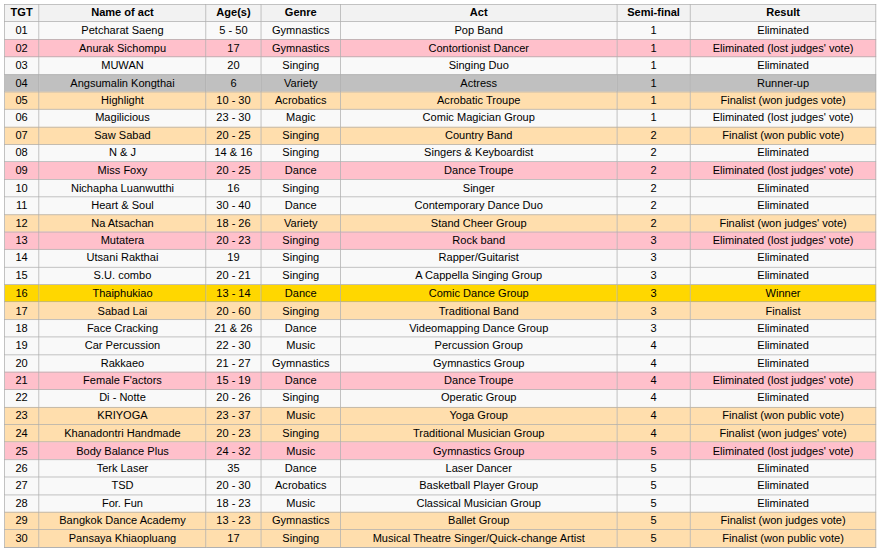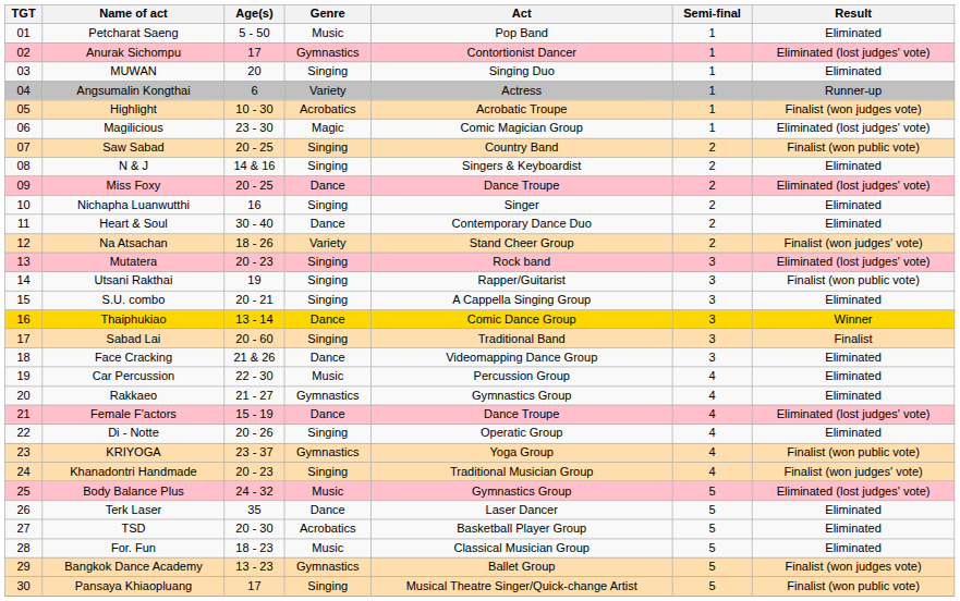 <table class="wikitable sortable" style="width:100%; text-align:center;">
 <tr>
 <th>TGT</th>
 <th>Name of act</th>
 <th data-sort-type="number">Age(s)</th>
 <th>Genre</th>
 <th>Act</th>
 <th>Semi-final</th>
 <th>Result</th>
 </tr>
 <tr>
 <td>01</td>
 <td>Petcharat Saeng </td>
 <td>5 - 50</td>
-<td>Gymnastics</td>
+<td>Music</td>
 <td>Pop Band</td>
 <td>1</td>
 <td>Eliminated</td>
 </tr>
 <tr bgcolor=pink>
 <td>02</td>
 <td>Anurak Sichompu</td>
 <td>17</td>
 <td>Gymnastics</td>
 <td>Contortionist Dancer</td>
 <td>1</td>
 <td>Eliminated (lost judges' vote)</td>
 </tr>
 <tr>
 <td>03</td>
 <td>MUWAN</td>
 <td>20</td>
 <td>Singing</td>
 <td>Singing Duo</td>
 <td>1</td>
 <td>Eliminated</td>
 </tr>
 <tr bgcolor=silver>
 <td>04</td>
 <td>Angsumalin Kongthai</td>
 <td>6</td>
 <td>Variety</td>
 <td>Actress</td>
 <td>1</td>
 <td>Runner-up</td>
 </tr>
 <tr bgcolor=NavajoWhite>
 <td>05</td>
 <td>Highlight</td>
 <td>10 - 30</td>
 <td>Acrobatics</td>
 <td>Acrobatic Troupe</td>
 <td>1</td>
 <td>Finalist (won judges vote)</td>
 </tr>
 <tr>
 <td>06</td>
 <td>Magilicious</td>
 <td>23 - 30</td>
 <td>Magic</td>
 <td>Comic Magician Group</td>
 <td>1</td>
 <td>Eliminated (lost judges' vote)</td>
 </tr>
 <tr bgcolor=NavajoWhite>
 <td>07</td>
 <td>Saw Sabad</td>
 <td>20 - 25</td>
 <td>Singing</td>
 <td>Country Band</td>
 <td>2</td>
 <td>Finalist (won public vote)</td>
 </tr>
 <tr>
 <td>08</td>
 <td>N & J</td>
 <td>14 & 16</td>
 <td>Singing</td>
 <td>Singers & Keyboardist</td>
 <td>2</td>
 <td>Eliminated</td>
 </tr>
 <tr bgcolor=pink>
 <td>09</td>
 <td>Miss Foxy</td>
 <td>20 - 25</td>
 <td>Dance</td>
 <td>Dance Troupe</td>
 <td>2</td>
 <td>Eliminated (lost judges' vote)</td>
 </tr>
 <tr>
 <td>10</td>
 <td>Nichapha Luanwutthi</td>
 <td>16</td>
 <td>Singing</td>
 <td>Singer</td>
 <td>2</td>
 <td>Eliminated</td>
 </tr>
 <tr>
 <td>11</td>
 <td>Heart & Soul</td>
 <td>30 - 40</td>
 <td>Dance</td>
 <td>Contemporary Dance Duo</td>
 <td>2</td>
 <td>Eliminated</td>
 </tr>
 <tr bgcolor=NavajoWhite>
 <td>12</td>
 <td>Na Atsachan</td>
 <td>18 - 26</td>
 <td>Variety</td>
 <td>Stand Cheer Group</td>
 <td>2</td>
 <td>Finalist (won judges' vote)</td>
 </tr>
 <tr bgcolor=pink>
 <td>13</td>
 <td>Mutatera</td>
 <td>20 - 23</td>
 <td>Singing</td>
 <td>Rock band</td>
 <td>3</td>
 <td>Eliminated (lost judges' vote)</td>
 </tr>
 <tr>
 <td>14</td>
 <td>Utsani Rakthai</td>
 <td>19</td>
 <td>Singing</td>
 <td>Rapper/Guitarist</td>
 <td>3</td>
-<td>Eliminated</td>
+<td>Finalist (won public vote)</td>
 </tr>
 <tr>
 <td>15</td>
 <td>S.U. combo</td>
 <td>20 - 21</td>
 <td>Singing</td>
 <td>A Cappella Singing Group</td>
 <td>3</td>
 <td>Eliminated</td>
 </tr>
 <tr bgcolor=gold>
 <td>16</td>
 <td>Thaiphukiao</td>
 <td>13 - 14</td>
 <td>Dance</td>
 <td>Comic Dance Group</td>
 <td>3</td>
 <td>Winner</td>
 </tr>
 <tr bgcolor=NavajoWhite>
 <td>17</td>
 <td>Sabad Lai</td>
 <td>20 - 60</td>
 <td>Singing</td>
 <td>Traditional Band</td>
 <td>3</td>
 <td>Finalist</td>
 </tr>
 <tr>
 <td>18</td>
 <td>Face Cracking</td>
 <td>21 & 26</td>
 <td>Dance</td>
 <td>Videomapping Dance Group</td>
 <td>3</td>
 <td>Eliminated</td>
 </tr>
 <tr>
 <td>19</td>
 <td>Car Percussion</td>
 <td>22 - 30</td>
 <td>Music</td>
 <td>Percussion Group</td>
 <td>4</td>
 <td>Eliminated</td>
 </tr>
 <tr>
 <td>20</td>
 <td>Rakkaeo</td>
 <td>21 - 27</td>
 <td>Gymnastics</td>
 <td>Gymnastics Group</td>
 <td>4</td>
 <td>Eliminated</td>
 </tr>
 <tr bgcolor=pink>
 <td>21</td>
 <td>Female F'actors</td>
 <td>15 - 19</td>
 <td>Dance</td>
 <td>Dance Troupe</td>
 <td>4</td>
 <td>Eliminated (lost judges' vote)</td>
 </tr>
 <tr>
 <td>22</td>
 <td>Di - Notte</td>
 <td>20 - 26</td>
 <td>Singing</td>
 <td>Operatic Group</td>
 <td>4</td>
 <td>Eliminated</td>
 </tr>
 <tr bgcolor=NavajoWhite>
 <td>23</td>
 <td>KRIYOGA</td>
 <td>23 - 37</td>
-<td>Music</td>
+<td>Gymnastics</td>
 <td>Yoga Group</td>
 <td>4</td>
 <td>Finalist (won public vote)</td>
 </tr>
 <tr bgcolor=NavajoWhite>
 <td>24</td>
 <td>Khanadontri Handmade</td>
 <td>20 - 23</td>
 <td>Singing</td>
 <td>Traditional Musician Group</td>
 <td>4</td>
 <td>Finalist (won judges' vote)</td>
 </tr>
 <tr bgcolor=pink>
 <td>25</td>
 <td>Body Balance Plus</td>
 <td>24 - 32</td>
 <td>Music</td>
 <td>Gymnastics Group</td>
 <td>5</td>
 <td>Eliminated (lost judges' vote)</td>
 </tr>
 <tr>
 <td>26</td>
 <td>Terk Laser</td>
 <td>35</td>
 <td>Dance</td>
 <td>Laser Dancer</td>
 <td>5</td>
 <td>Eliminated</td>
 </tr>
 <tr>
 <td>27</td>
 <td>TSD</td>
 <td>20 - 30</td>
 <td>Acrobatics</td>
 <td>Basketball Player Group</td>
 <td>5</td>
 <td>Eliminated</td>
 </tr>
 <tr>
 <td>28</td>
 <td>For. Fun</td>
 <td>18 - 23</td>
 <td>Music</td>
 <td>Classical Musician Group</td>
 <td>5</td>
 <td>Eliminated</td>
 </tr>
 <tr bgcolor=NavajoWhite>
 <td>29</td>
 <td>Bangkok Dance Academy</td>
 <td>13 - 23</td>
 <td>Gymnastics</td>
 <td>Ballet Group</td>
 <td>5</td>
 <td>Finalist (won judges vote)</td>
 </tr>
 <tr bgcolor=NavajoWhite>
 <td>30</td>
 <td>Pansaya Khiaopluang </td>
 <td>17</td>
 <td>Singing</td>
 <td>Musical Theatre Singer/Quick-change Artist</td>
 <td>5</td>
 <td>Finalist (won public vote)</td>
 </tr>
 <tr>
 </tr>
 </table>
